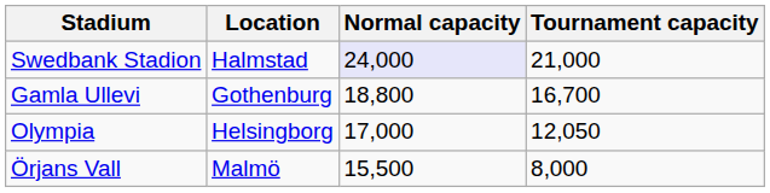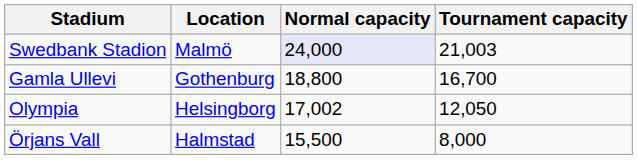 <table class="wikitable">
 <tr>
 <th>Stadium</th>
 <th>Location</th>
 <th>Normal capacity</th>
 <th>Tournament capacity</th>
 </tr>
 <tr>
 <td><a href='#'>Swedbank Stadion</a></td>
-<td><a href='#'>Halmstad</a></td>
+<td><a href='#'>Malmö</a></td>
 <td style="background: lavender;">24,000</td>
-<td>21,000</td>
+<td>21,003</td>
 </tr>
 <tr>
 <td><a href='#'>Gamla Ullevi</a></td>
 <td><a href='#'>Gothenburg</a></td>
 <td>18,800</td>
 <td>16,700</td>
 </tr>
 <tr>
 <td><a href='#'>Olympia</a></td>
 <td><a href='#'>Helsingborg</a></td>
-<td>17,000</td>
+<td>17,002</td>
 <td>12,050</td>
 </tr>
 <tr>
 <td><a href='#'>Örjans Vall</a></td>
-<td><a href='#'>Malmö</a></td>
+<td><a href='#'>Halmstad</a></td>
 <td>15,500</td>
 <td>8,000</td>
 </tr>
 </table>
